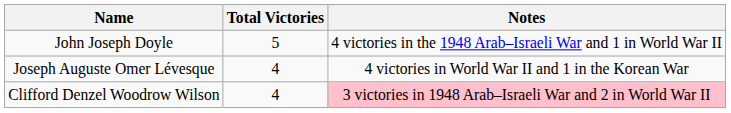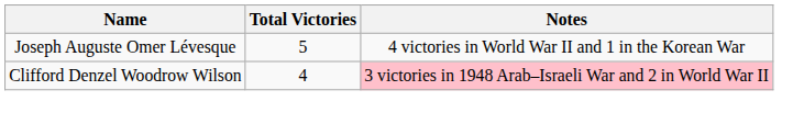 <table class="wikitable sortable" style="font-size:95%; text-align:center">
 <tr>
 <th>Name</th>
 <th>Total Victories</th>
 <th>Notes</th>
 </tr>
 <tr>
-<td>John Joseph Doyle</td>
+<td>Joseph Auguste Omer Lévesque</td>
 <td>5</td>
-<td>4 victories in the <a href='#'>1948 Arab–Israeli War</a> and 1 in World War II</td>
-</tr>
-<tr>
-<td>Joseph Auguste Omer Lévesque</td>
-<td>4</td>
 <td>4 victories in World War II and 1 in the Korean War</td>
 </tr>
 <tr>
 <td>Clifford Denzel Woodrow Wilson</td>
 <td>4</td>
 <td style="background: pink;">3 victories in 1948 Arab–Israeli War and 2 in World War II</td>
 </tr>
 </table>
